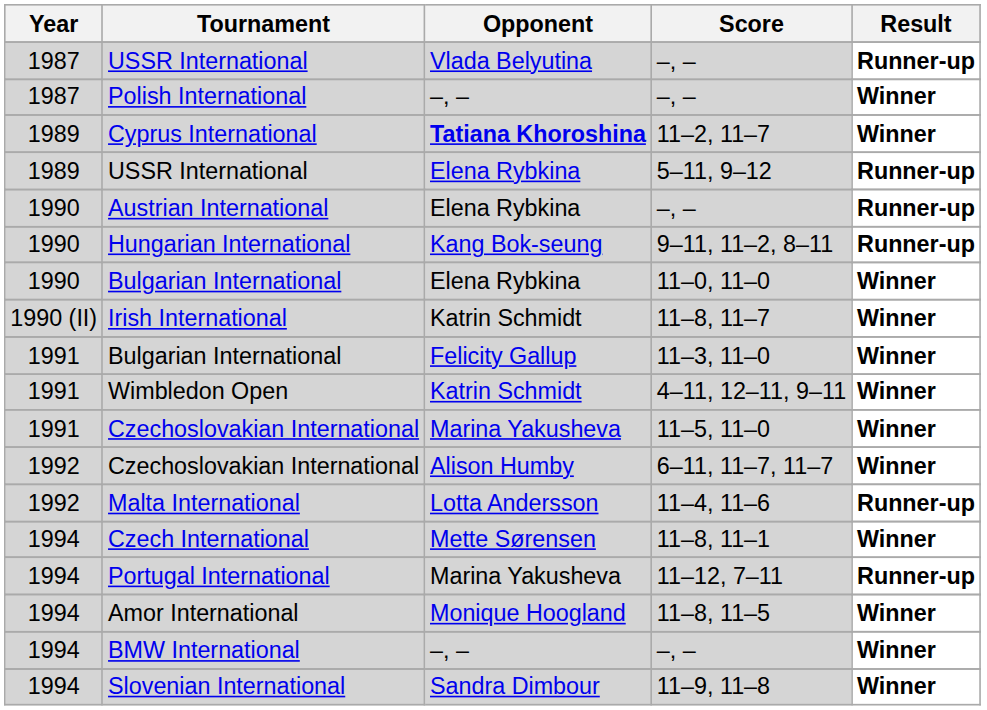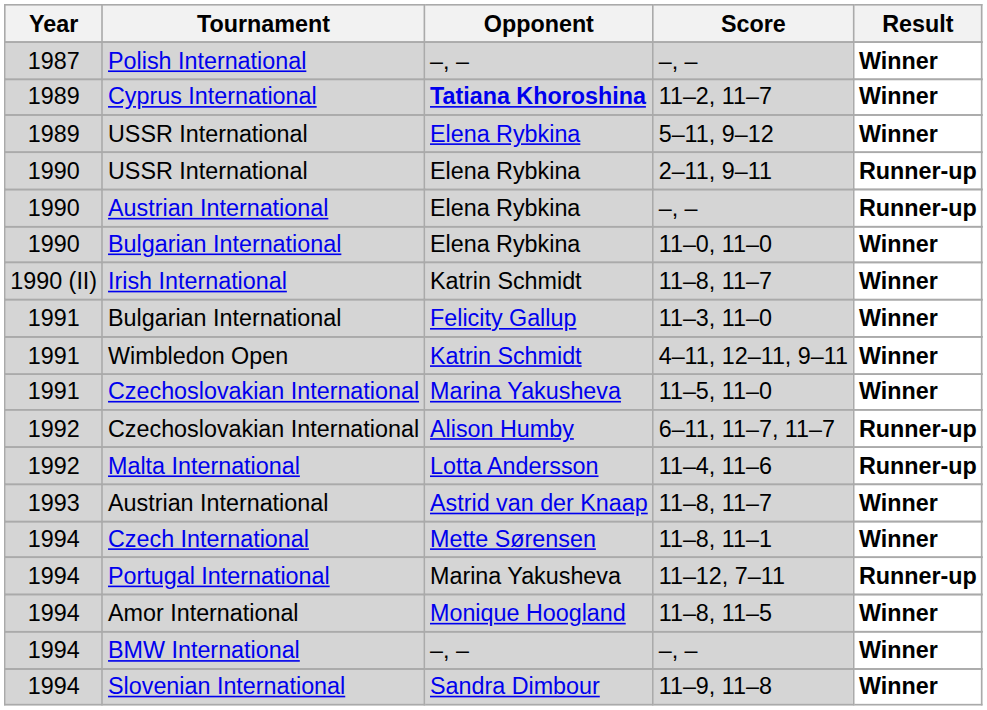 <table class="sortable wikitable" style="font-size:90%;">
 <tr>
 <th>Year</th>
 <th>Tournament</th>
 <th>Opponent</th>
 <th>Score</th>
 <th>Result</th>
 </tr>
 <tr>
-</tr>
-<tr style="background:#D5D5D5">
-<td align="center">1987</td>
-<td align="left"><a href='#'>USSR International</a></td>
-<td align="left"> <a href='#'>Vlada Belyutina</a></td>
-<td align="left">–, –</td>
-<td style="text-align:left; background:white"> <strong>Runner-up</strong></td>
 </tr>
 <tr>
 </tr>
 <tr style="background:#D5D5D5">
 <td align="center">1987</td>
 <td align="left"><a href='#'>Polish International</a></td>
 <td align="left">–, –</td>
 <td align="left">–, –</td>
 <td style="text-align:left; background:white"> <strong>Winner</strong></td>
 </tr>
 <tr>
 </tr>
 <tr style="background:#D5D5D5">
 <td align="center">1989</td>
 <td align="left"><a href='#'>Cyprus International</a></td>
 <td align="left"><strong> <a href='#'>Tatiana Khoroshina</a></strong></td>
 <td align="left">11–2, 11–7</td>
 <td style="text-align:left; background:white"> <strong>Winner</strong></td>
 </tr>
 <tr>
 </tr>
 <tr style="background:#D5D5D5">
 <td align="center">1989</td>
 <td align="left">USSR International</td>
 <td align="left"> <a href='#'>Elena Rybkina</a></td>
 <td align="left">5–11, 9–12</td>
-<td style="text-align:left; background:white"> <strong>Runner-up</strong></td>
+<td style="text-align:left; background:white"> <strong>Winner</strong></td>
 </tr>
 <tr>
+</tr>
+<tr style="background:#D5D5D5">
+<td align="center">1990</td>
+<td align="left">USSR International</td>
+<td align="left"> Elena Rybkina</td>
+<td align="left">2–11, 9–11</td>
+<td style="text-align:left; background:white"> <strong>Runner-up</strong></td>
 </tr>
 <tr>
 </tr>
 <tr style="background:#D5D5D5">
 <td align="center">1990</td>
 <td align="left"><a href='#'>Austrian International</a></td>
 <td align="left"> Elena Rybkina</td>
 <td align="left">–, –</td>
 <td style="text-align:left; background:white"> <strong>Runner-up</strong></td>
 </tr>
 <tr>
-</tr>
-<tr style="background:#D5D5D5">
-<td align="center">1990</td>
-<td align="left"><a href='#'>Hungarian International</a></td>
-<td align="left"> <a href='#'>Kang Bok-seung</a></td>
-<td align="left">9–11, 11–2, 8–11</td>
-<td style="text-align:left; background:white"> <strong>Runner-up</strong></td>
 </tr>
 <tr>
 </tr>
 <tr style="background:#D5D5D5">
 <td align="center">1990</td>
 <td align="left"><a href='#'>Bulgarian International</a></td>
 <td align="left"> Elena Rybkina</td>
 <td align="left">11–0, 11–0</td>
 <td style="text-align:left; background:white"> <strong>Winner</strong></td>
 </tr>
 <tr>
 </tr>
 <tr style="background:#D5D5D5">
 <td align="center">1990 (II)</td>
 <td align="left"><a href='#'>Irish International</a></td>
 <td align="left"> Katrin Schmidt</td>
 <td align="left">11–8, 11–7</td>
 <td style="text-align:left; background:white"> <strong>Winner</strong></td>
 </tr>
 <tr>
 </tr>
 <tr style="background:#D5D5D5">
 <td align="center">1991</td>
 <td align="left">Bulgarian International</td>
 <td align="left"> <a href='#'>Felicity Gallup</a></td>
 <td align="left">11–3, 11–0</td>
 <td style="text-align:left; background:white"> <strong>Winner</strong></td>
 </tr>
 <tr>
 </tr>
 <tr style="background:#D5D5D5">
 <td align="center">1991</td>
 <td align="left">Wimbledon Open</td>
 <td align="left"> <a href='#'>Katrin Schmidt</a></td>
 <td align="left">4–11, 12–11, 9–11</td>
 <td style="text-align:left; background:white"> <strong>Winner</strong></td>
 </tr>
 <tr>
 </tr>
 <tr style="background:#D5D5D5">
 <td align="center">1991</td>
 <td align="left"><a href='#'>Czechoslovakian International</a></td>
 <td align="left"> <a href='#'>Marina Yakusheva</a></td>
 <td align="left">11–5, 11–0</td>
 <td style="text-align:left; background:white"> <strong>Winner</strong></td>
 </tr>
 <tr>
 </tr>
 <tr style="background:#D5D5D5">
 <td align="center">1992</td>
 <td align="left">Czechoslovakian International</td>
 <td align="left"> <a href='#'>Alison Humby</a></td>
 <td align="left">6–11, 11–7, 11–7</td>
-<td style="text-align:left; background:white"> <strong>Winner</strong></td>
+<td style="text-align:left; background:white"> <strong>Runner-up</strong></td>
 </tr>
 <tr>
 </tr>
 <tr style="background:#D5D5D5">
 <td align="center">1992</td>
 <td align="left"><a href='#'>Malta International</a></td>
 <td align="left"> <a href='#'>Lotta Andersson</a></td>
 <td align="left">11–4, 11–6</td>
 <td style="text-align:left; background:white"> <strong>Runner-up</strong></td>
 </tr>
 <tr>
+</tr>
+<tr style="background:#D5D5D5">
+<td align="center">1993</td>
+<td align="left">Austrian International</td>
+<td align="left"> <a href='#'>Astrid van der Knaap</a></td>
+<td align="left">11–8, 11–7</td>
+<td style="text-align:left; background:white"> <strong>Winner</strong></td>
 </tr>
 <tr>
 </tr>
 <tr style="background:#D5D5D5">
 <td align="center">1994</td>
 <td align="left"><a href='#'>Czech International</a></td>
 <td align="left"> <a href='#'>Mette Sørensen</a></td>
 <td align="left">11–8, 11–1</td>
 <td style="text-align:left; background:white"> <strong>Winner</strong></td>
 </tr>
 <tr>
 </tr>
 <tr style="background:#D5D5D5">
 <td align="center">1994</td>
 <td align="left"><a href='#'>Portugal International</a></td>
 <td align="left"> Marina Yakusheva</td>
 <td align="left">11–12, 7–11</td>
 <td style="text-align:left; background:white"> <strong>Runner-up</strong></td>
 </tr>
 <tr>
 </tr>
 <tr style="background:#D5D5D5">
 <td align="center">1994</td>
 <td align="left">Amor International</td>
 <td align="left"> <a href='#'>Monique Hoogland</a></td>
 <td align="left">11–8, 11–5</td>
 <td style="text-align:left; background:white"> <strong>Winner</strong></td>
 </tr>
 <tr>
 </tr>
 <tr style="background:#D5D5D5">
 <td align="center">1994</td>
 <td align="left"><a href='#'>BMW International</a></td>
 <td align="left">–, –</td>
 <td align="left">–, –</td>
 <td style="text-align:left; background:white"> <strong>Winner</strong></td>
 </tr>
 <tr>
 </tr>
 <tr style="background:#D5D5D5">
 <td align="center">1994</td>
 <td align="left"><a href='#'>Slovenian International</a></td>
 <td align="left"> <a href='#'>Sandra Dimbour</a></td>
 <td align="left">11–9, 11–8</td>
 <td style="text-align:left; background:white"> <strong>Winner</strong></td>
 </tr>
 </table>
